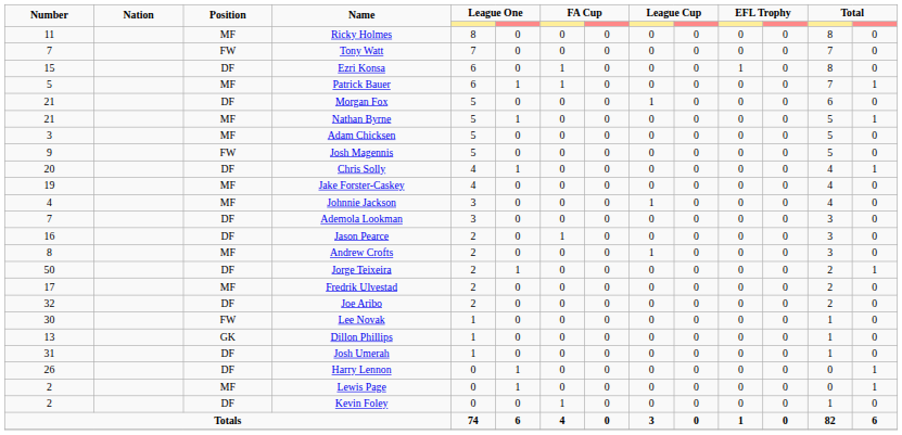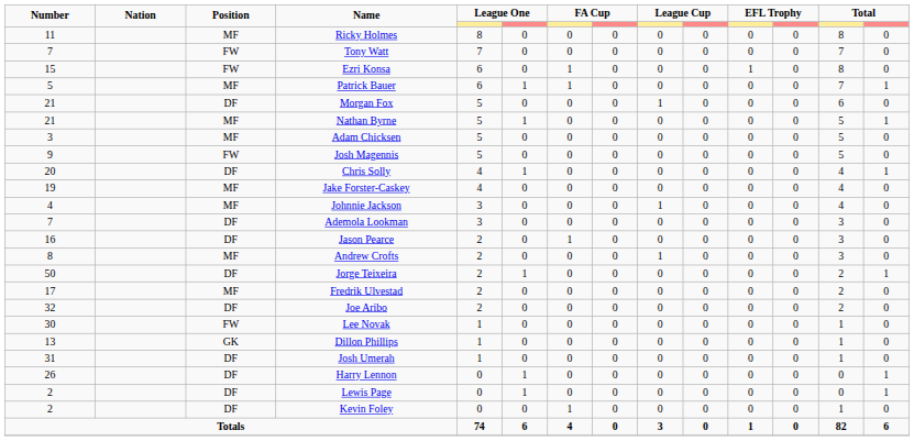 <table class="wikitable" style="text-align:center;">
 <tr style="text-align:center;">
 <td rowspan="2"  style="width:10%; "><strong>Number</strong></td>
 <td rowspan="2"  style="width:10%; "><strong>Nation</strong></td>
 <td rowspan="2"  style="width:10%; "><strong>Position</strong></td>
 <td rowspan="2"  style="width:20%; "><strong>Name</strong></td>
 <td colspan="2"><strong>League One</strong></td>
 <td colspan="2"><strong>FA Cup</strong></td>
 <td colspan="2"><strong>League Cup</strong></td>
 <td colspan="2"><strong>EFL Trophy</strong></td>
 <td colspan="2"><strong>Total</strong></td>
 </tr>
 <tr>
 <th style="width:60px; background:#fe9;"></th>
 <th style="width:60px; background:#ff8888;"></th>
 <th style="width:60px; background:#fe9;"></th>
 <th style="width:60px; background:#ff8888;"></th>
 <th style="width:60px; background:#fe9;"></th>
 <th style="width:60px; background:#ff8888;"></th>
 <th style="width:60px; background:#fe9;"></th>
 <th style="width:60px; background:#ff8888;"></th>
 <th style="width:60px; background:#fe9;"></th>
 <th style="width:60px; background:#ff8888;"></th>
 </tr>
 <tr>
 <td>11</td>
 <td></td>
 <td>MF</td>
 <td><a href='#'>Ricky Holmes</a></td>
 <td>8</td>
 <td>0</td>
 <td>0</td>
 <td>0</td>
 <td>0</td>
 <td>0</td>
 <td>0</td>
 <td>0</td>
 <td>8</td>
 <td>0</td>
 </tr>
 <tr>
 <td>7</td>
 <td></td>
 <td>FW</td>
 <td><a href='#'>Tony Watt</a></td>
 <td>7</td>
 <td>0</td>
 <td>0</td>
 <td>0</td>
 <td>0</td>
 <td>0</td>
 <td>0</td>
 <td>0</td>
 <td>7</td>
 <td>0</td>
 </tr>
 <tr>
 <td>15</td>
 <td></td>
-<td>DF</td>
+<td>FW</td>
 <td><a href='#'>Ezri Konsa</a></td>
 <td>6</td>
 <td>0</td>
 <td>1</td>
 <td>0</td>
 <td>0</td>
 <td>0</td>
 <td>1</td>
 <td>0</td>
 <td>8</td>
 <td>0</td>
 </tr>
 <tr>
 <td>5</td>
 <td></td>
 <td>MF</td>
 <td><a href='#'>Patrick Bauer</a></td>
 <td>6</td>
 <td>1</td>
 <td>1</td>
 <td>0</td>
 <td>0</td>
 <td>0</td>
 <td>0</td>
 <td>0</td>
 <td>7</td>
 <td>1</td>
 </tr>
 <tr>
 <td>21</td>
 <td></td>
 <td>DF</td>
 <td><a href='#'>Morgan Fox</a></td>
 <td>5</td>
 <td>0</td>
 <td>0</td>
 <td>0</td>
 <td>1</td>
 <td>0</td>
 <td>0</td>
 <td>0</td>
 <td>6</td>
 <td>0</td>
 </tr>
 <tr>
 <td>21</td>
 <td></td>
 <td>MF</td>
 <td><a href='#'>Nathan Byrne</a></td>
 <td>5</td>
 <td>1</td>
 <td>0</td>
 <td>0</td>
 <td>0</td>
 <td>0</td>
 <td>0</td>
 <td>0</td>
 <td>5</td>
 <td>1</td>
 </tr>
 <tr>
 <td>3</td>
 <td></td>
 <td>MF</td>
 <td><a href='#'>Adam Chicksen</a></td>
 <td>5</td>
 <td>0</td>
 <td>0</td>
 <td>0</td>
 <td>0</td>
 <td>0</td>
 <td>0</td>
 <td>0</td>
 <td>5</td>
 <td>0</td>
 </tr>
 <tr>
 <td>9</td>
 <td></td>
 <td>FW</td>
 <td><a href='#'>Josh Magennis</a></td>
 <td>5</td>
 <td>0</td>
 <td>0</td>
 <td>0</td>
 <td>0</td>
 <td>0</td>
 <td>0</td>
 <td>0</td>
 <td>5</td>
 <td>0</td>
 </tr>
 <tr>
 <td>20</td>
 <td></td>
 <td>DF</td>
 <td><a href='#'>Chris Solly</a></td>
 <td>4</td>
 <td>1</td>
 <td>0</td>
 <td>0</td>
 <td>0</td>
 <td>0</td>
 <td>0</td>
 <td>0</td>
 <td>4</td>
 <td>1</td>
 </tr>
 <tr>
 <td>19</td>
 <td></td>
 <td>MF</td>
 <td><a href='#'>Jake Forster-Caskey</a></td>
 <td>4</td>
 <td>0</td>
 <td>0</td>
 <td>0</td>
 <td>0</td>
 <td>0</td>
 <td>0</td>
 <td>0</td>
 <td>4</td>
 <td>0</td>
 </tr>
 <tr>
 <td>4</td>
 <td></td>
 <td>MF</td>
 <td><a href='#'>Johnnie Jackson</a></td>
 <td>3</td>
 <td>0</td>
 <td>0</td>
 <td>0</td>
 <td>1</td>
 <td>0</td>
 <td>0</td>
 <td>0</td>
 <td>4</td>
 <td>0</td>
 </tr>
 <tr>
 <td>7</td>
 <td></td>
 <td>DF</td>
 <td><a href='#'>Ademola Lookman</a></td>
 <td>3</td>
 <td>0</td>
 <td>0</td>
 <td>0</td>
 <td>0</td>
 <td>0</td>
 <td>0</td>
 <td>0</td>
 <td>3</td>
 <td>0</td>
 </tr>
 <tr>
 <td>16</td>
 <td></td>
 <td>DF</td>
 <td><a href='#'>Jason Pearce</a></td>
 <td>2</td>
 <td>0</td>
 <td>1</td>
 <td>0</td>
 <td>0</td>
 <td>0</td>
 <td>0</td>
 <td>0</td>
 <td>3</td>
 <td>0</td>
 </tr>
 <tr>
 <td>8</td>
 <td></td>
 <td>MF</td>
 <td><a href='#'>Andrew Crofts</a></td>
 <td>2</td>
 <td>0</td>
 <td>0</td>
 <td>0</td>
 <td>1</td>
 <td>0</td>
 <td>0</td>
 <td>0</td>
 <td>3</td>
 <td>0</td>
 </tr>
 <tr>
 <td>50</td>
 <td></td>
 <td>DF</td>
 <td><a href='#'>Jorge Teixeira</a></td>
 <td>2</td>
 <td>1</td>
 <td>0</td>
 <td>0</td>
 <td>0</td>
 <td>0</td>
 <td>0</td>
 <td>0</td>
 <td>2</td>
 <td>1</td>
 </tr>
 <tr>
 <td>17</td>
 <td></td>
 <td>MF</td>
 <td><a href='#'>Fredrik Ulvestad</a></td>
 <td>2</td>
 <td>0</td>
 <td>0</td>
 <td>0</td>
 <td>0</td>
 <td>0</td>
 <td>0</td>
 <td>0</td>
 <td>2</td>
 <td>0</td>
 </tr>
 <tr>
 <td>32</td>
 <td></td>
 <td>DF</td>
 <td><a href='#'>Joe Aribo</a></td>
 <td>2</td>
 <td>0</td>
 <td>0</td>
 <td>0</td>
 <td>0</td>
 <td>0</td>
 <td>0</td>
 <td>0</td>
 <td>2</td>
 <td>0</td>
 </tr>
 <tr>
 <td>30</td>
 <td></td>
 <td>FW</td>
 <td><a href='#'>Lee Novak</a></td>
 <td>1</td>
 <td>0</td>
 <td>0</td>
 <td>0</td>
 <td>0</td>
 <td>0</td>
 <td>0</td>
 <td>0</td>
 <td>1</td>
 <td>0</td>
 </tr>
 <tr>
 <td>13</td>
 <td></td>
 <td>GK</td>
 <td><a href='#'>Dillon Phillips</a></td>
 <td>1</td>
 <td>0</td>
 <td>0</td>
 <td>0</td>
 <td>0</td>
 <td>0</td>
 <td>0</td>
 <td>0</td>
 <td>1</td>
 <td>0</td>
 </tr>
 <tr>
 <td>31</td>
 <td></td>
 <td>DF</td>
 <td><a href='#'>Josh Umerah</a></td>
 <td>1</td>
 <td>0</td>
 <td>0</td>
 <td>0</td>
 <td>0</td>
 <td>0</td>
 <td>0</td>
 <td>0</td>
 <td>1</td>
 <td>0</td>
 </tr>
 <tr>
 <td>26</td>
 <td></td>
 <td>DF</td>
 <td><a href='#'>Harry Lennon</a></td>
 <td>0</td>
 <td>1</td>
 <td>0</td>
 <td>0</td>
 <td>0</td>
 <td>0</td>
 <td>0</td>
 <td>0</td>
 <td>0</td>
 <td>1</td>
 </tr>
 <tr>
 <td>2</td>
 <td></td>
-<td>MF</td>
+<td>DF</td>
 <td><a href='#'>Lewis Page</a></td>
 <td>0</td>
 <td>1</td>
 <td>0</td>
 <td>0</td>
 <td>0</td>
 <td>0</td>
 <td>0</td>
 <td>0</td>
 <td>0</td>
 <td>1</td>
 </tr>
 <tr>
 <td>2</td>
 <td></td>
 <td>DF</td>
 <td><a href='#'>Kevin Foley</a></td>
 <td>0</td>
 <td>0</td>
 <td>1</td>
 <td>0</td>
 <td>0</td>
 <td>0</td>
 <td>0</td>
 <td>0</td>
 <td>1</td>
 <td>0</td>
 </tr>
 <tr>
 <td colspan="4"><strong>Totals</strong></td>
 <td><strong>74</strong></td>
 <td><strong>6</strong></td>
 <td><strong>4</strong></td>
 <td><strong>0</strong></td>
 <td><strong>3</strong></td>
 <td><strong>0</strong></td>
 <td><strong>1</strong></td>
 <td><strong>0</strong></td>
 <td><strong>82</strong></td>
 <td><strong>6</strong></td>
 </tr>
 <tr>
 </tr>
 </table>
